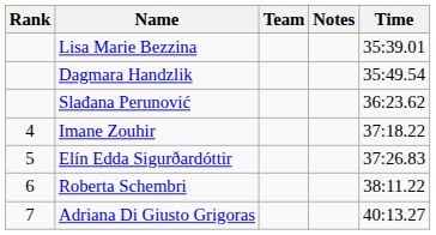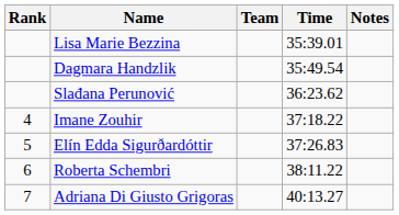 <table class="wikitable sortable" style="text-align:center">
 <tr>
 <th>Rank</th>
 <th>Name</th>
 <th>Team</th>
+<th>Time</th>
 <th>Notes</th>
-<th>Time</th>
 </tr>
 <tr>
 <td></td>
 <td align="left"><a href='#'>Lisa Marie Bezzina</a></td>
 <td align=left></td>
+<td>35:39.01</td>
 <td></td>
-<td>35:39.01</td>
 </tr>
 <tr>
 <td></td>
 <td align="left"><a href='#'>Dagmara Handzlik</a></td>
 <td align=left></td>
+<td>35:49.54</td>
 <td></td>
-<td>35:49.54</td>
 </tr>
 <tr>
 <td></td>
 <td align="left"><a href='#'>Slađana Perunović</a></td>
 <td align=left></td>
+<td>36:23.62</td>
 <td></td>
-<td>36:23.62</td>
 </tr>
 <tr>
 <td>4</td>
 <td align="left"><a href='#'>Imane Zouhir</a></td>
 <td align=left></td>
+<td>37:18.22</td>
 <td></td>
-<td>37:18.22</td>
 </tr>
 <tr>
 <td>5</td>
 <td align="left"><a href='#'>Elín Edda Sigurðardóttir</a></td>
 <td align=left></td>
+<td>37:26.83</td>
 <td></td>
-<td>37:26.83</td>
 </tr>
 <tr>
 <td>6</td>
 <td align="left"><a href='#'>Roberta Schembri</a></td>
 <td align=left></td>
+<td>38:11.22</td>
 <td></td>
-<td>38:11.22</td>
 </tr>
 <tr>
 <td>7</td>
 <td align="left"><a href='#'>Adriana Di Giusto Grigoras</a></td>
 <td align=left></td>
+<td>40:13.27</td>
 <td></td>
-<td>40:13.27</td>
 </tr>
 </table>
